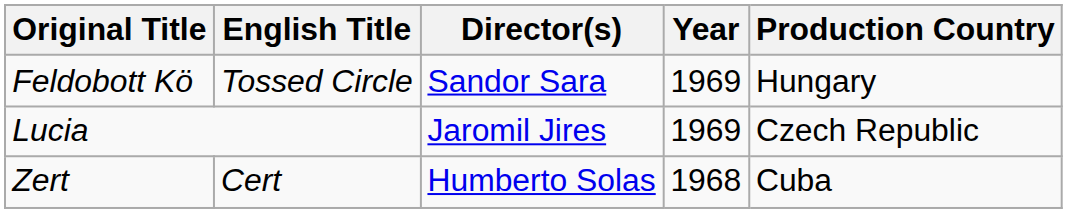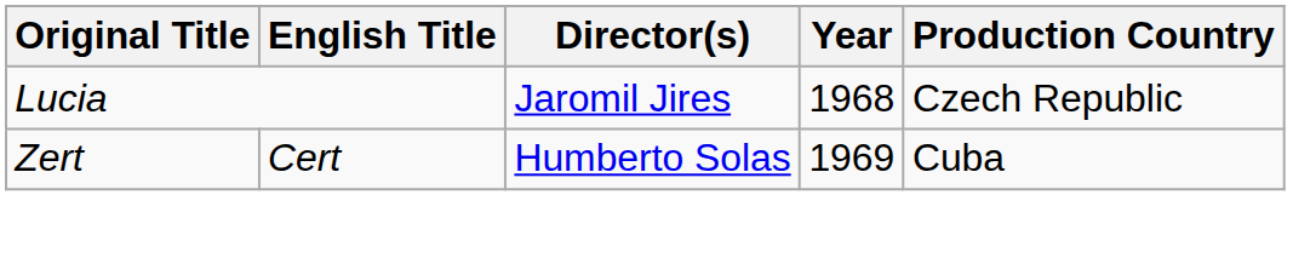 <table class="wikitable sortable">
 <tr>
 <th>Original Title</th>
 <th>English Title</th>
 <th>Director(s)</th>
 <th>Year</th>
 <th>Production Country</th>
 </tr>
 <tr>
-<td><em>Feldobott Kö</em></td>
-<td><em>Tossed Circle</em></td>
-<td><a href='#'>Sandor Sara</a></td>
-<td>1969</td>
-<td>Hungary</td>
-</tr>
-<tr>
 <td colspan="2"><em>Lucia</em></td>
 <td><a href='#'>Jaromil Jires</a></td>
-<td>1969</td>
+<td>1968</td>
 <td>Czech Republic</td>
 </tr>
 <tr>
 <td><em>Zert</em></td>
 <td><em>Cert</em></td>
 <td><a href='#'>Humberto Solas</a></td>
-<td>1968</td>
+<td>1969</td>
 <td>Cuba</td>
 </tr>
 </table>
